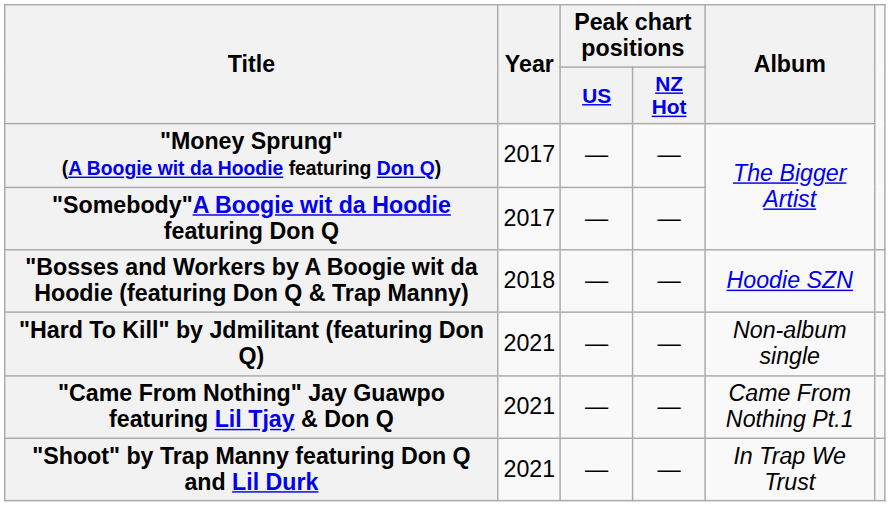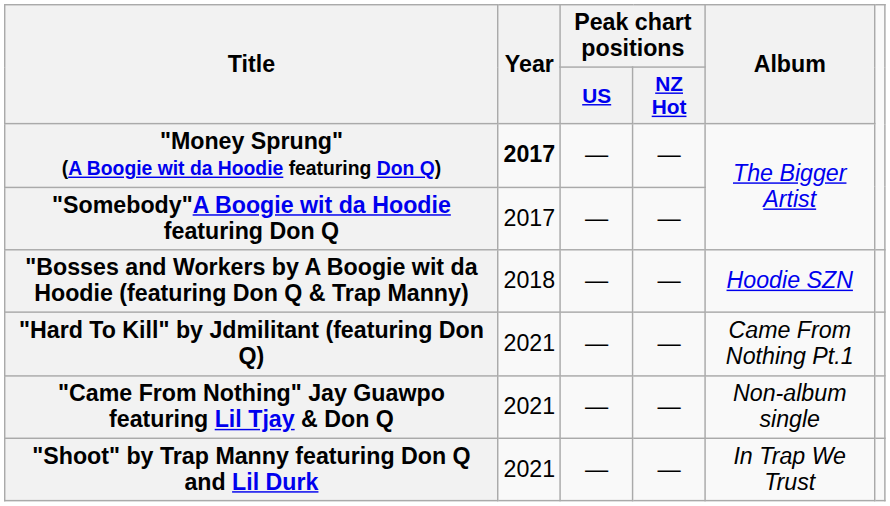 <table class="wikitable plainrowheaders" style="text-align:center">
 <tr>
 <th rowspan="2">Title</th>
 <th rowspan="2">Year</th>
 <th colspan="2">Peak chart positions</th>
 <th rowspan="2">Album</th>
 </tr>
 <tr>
 <th scope="col" style="width:3em;font-size:90%;"><a href='#'>US</a></th>
 <th scope="col" style="width:3em;font-size:90%;"><a href='#'>NZ<br>Hot</a></th>
 </tr>
 <tr>
 <th scope="row">"Money Sprung"<br><small>(<a href='#'>A Boogie wit da Hoodie</a> featuring <a href='#'>Don Q</a>)</small></th>
-<td rowspan="1">2017</td>
+<td rowspan="1"><strong>2017</strong></td>
 <td>—</td>
 <td>—</td>
 <td rowspan="2"><em><a href='#'>The Bigger Artist</a></em></td>
 </tr>
 <tr>
 <th scope="row">"Somebody"<a href='#'>A Boogie wit da Hoodie</a> featuring Don Q</th>
 <td rowspan"1">2017</td>
 <td>—</td>
 <td>—</td>
 </tr>
 <tr>
 <th scope="row">"Bosses and Workers by A Boogie wit da Hoodie (featuring Don Q & Trap Manny)</th>
 <td rowspan"1">2018</td>
 <td>—</td>
 <td>—</td>
 <td><em><a href='#'>Hoodie SZN</a></em></td>
 <td></td>
 </tr>
 <tr>
 <th scope="row">"Hard To Kill" by Jdmilitant (featuring Don Q)</th>
 <td rowspan="1">2021</td>
 <td>—</td>
 <td>—</td>
-<td><em>Non-album single</em></td>
+<td><em>Came From Nothing Pt.1</em></td>
 <td></td>
 </tr>
 <tr>
 <th scope="row">"Came From Nothing" Jay Guawpo featuring <a href='#'>Lil Tjay</a> & Don Q</th>
 <td rowspan="1">2021</td>
 <td>—</td>
 <td>—</td>
-<td><em>Came From Nothing Pt.1</em></td>
+<td><em>Non-album single</em></td>
 <td></td>
 </tr>
 <tr>
 <th scope="row">"Shoot" by Trap Manny featuring Don Q and <a href='#'>Lil Durk</a></th>
 <td rowspan="1">2021</td>
 <td>—</td>
 <td>—</td>
 <td><em>In Trap We Trust</em></td>
 </tr>
 </table>
